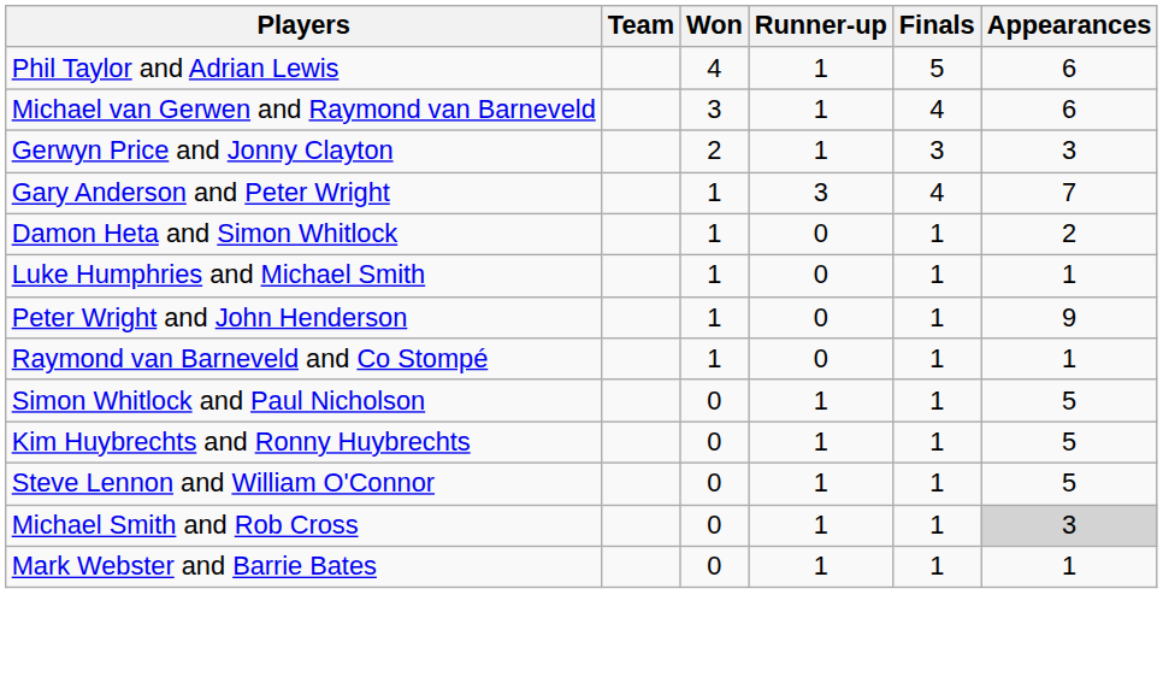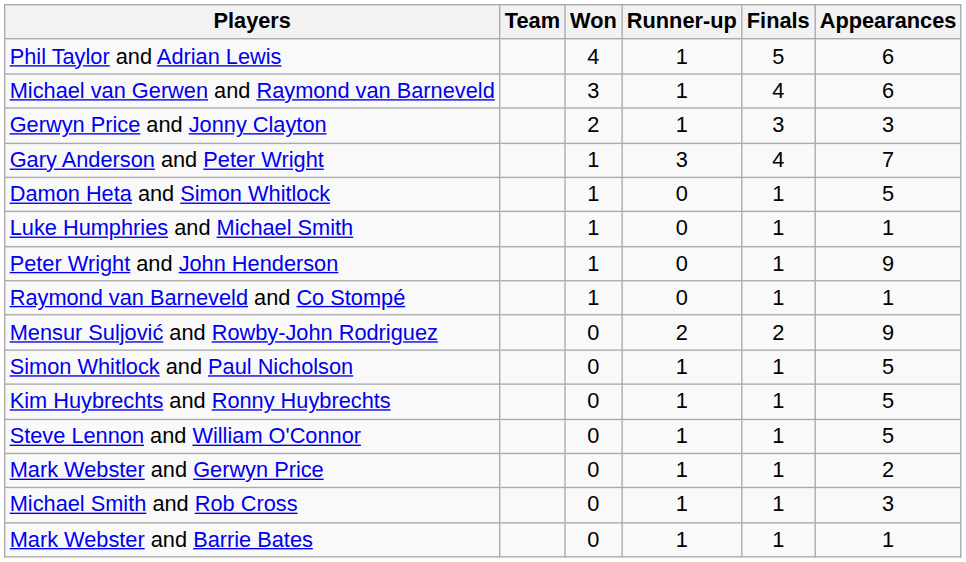 <table class="wikitable sortable">
 <tr>
 <th>Players</th>
 <th>Team</th>
 <th>Won</th>
 <th>Runner-up</th>
 <th>Finals</th>
 <th>Appearances</th>
 </tr>
 <tr>
 <td><a href='#'>Phil Taylor</a> and <a href='#'>Adrian Lewis</a></td>
 <td></td>
 <td align=center>4</td>
 <td align=center>1</td>
 <td align=center>5</td>
 <td align=center>6</td>
 </tr>
 <tr>
 <td><a href='#'>Michael van Gerwen</a> and <a href='#'>Raymond van Barneveld</a></td>
 <td></td>
 <td align=center>3</td>
 <td align=center>1</td>
 <td align=center>4</td>
 <td align=center>6</td>
 </tr>
 <tr>
 <td><a href='#'>Gerwyn Price</a> and <a href='#'>Jonny Clayton</a></td>
 <td></td>
 <td align=center>2</td>
 <td align=center>1</td>
 <td align=center>3</td>
 <td align=center>3</td>
 </tr>
 <tr>
 <td><a href='#'>Gary Anderson</a> and <a href='#'>Peter Wright</a></td>
 <td></td>
 <td align=center>1</td>
 <td align=center>3</td>
 <td align=center>4</td>
 <td align=center>7</td>
 </tr>
 <tr>
 <td><a href='#'>Damon Heta</a> and <a href='#'>Simon Whitlock</a></td>
 <td></td>
 <td align=center>1</td>
 <td align=center>0</td>
 <td align=center>1</td>
-<td align=center>2</td>
+<td align=center>5</td>
 </tr>
 <tr>
 <td><a href='#'>Luke Humphries</a> and <a href='#'>Michael Smith</a></td>
 <td></td>
 <td align=center>1</td>
 <td align=center>0</td>
 <td align=center>1</td>
 <td align=center>1</td>
 </tr>
 <tr>
 <td><a href='#'>Peter Wright</a> and <a href='#'>John Henderson</a></td>
 <td></td>
 <td align=center>1</td>
 <td align=center>0</td>
 <td align=center>1</td>
 <td align=center>9</td>
 </tr>
 <tr>
 <td><a href='#'>Raymond van Barneveld</a> and <a href='#'>Co Stompé</a></td>
 <td></td>
 <td align=center>1</td>
 <td align=center>0</td>
 <td align=center>1</td>
 <td align=center>1</td>
 </tr>
 <tr>
+<td><a href='#'>Mensur Suljović</a> and <a href='#'>Rowby-John Rodriguez</a></td>
+<td></td>
+<td align=center>0</td>
+<td align=center>2</td>
+<td align=center>2</td>
+<td align=center>9</td>
+</tr>
+<tr>
 <td><a href='#'>Simon Whitlock</a> and <a href='#'>Paul Nicholson</a></td>
 <td></td>
 <td align=center>0</td>
 <td align=center>1</td>
 <td align=center>1</td>
 <td align=center>5</td>
 </tr>
 <tr>
 <td><a href='#'>Kim Huybrechts</a> and <a href='#'>Ronny Huybrechts</a></td>
 <td></td>
 <td align=center>0</td>
 <td align=center>1</td>
 <td align=center>1</td>
 <td align=center>5</td>
 </tr>
 <tr>
 <td><a href='#'>Steve Lennon</a> and <a href='#'>William O'Connor</a></td>
 <td></td>
 <td align=center>0</td>
 <td align=center>1</td>
 <td align=center>1</td>
 <td align=center>5</td>
 </tr>
 <tr>
+<td><a href='#'>Mark Webster</a> and <a href='#'>Gerwyn Price</a></td>
+<td></td>
+<td align=center>0</td>
+<td align=center>1</td>
+<td align=center>1</td>
+<td align=center>2</td>
+</tr>
+<tr>
 <td><a href='#'>Michael Smith</a> and <a href='#'>Rob Cross</a></td>
 <td></td>
 <td align=center>0</td>
 <td align=center>1</td>
 <td align=center>1</td>
-<td align=center style="background: lightgrey;">3</td>
+<td align=center>3</td>
 </tr>
 <tr>
 <td><a href='#'>Mark Webster</a> and <a href='#'>Barrie Bates</a></td>
 <td></td>
 <td align=center>0</td>
 <td align=center>1</td>
 <td align=center>1</td>
 <td align=center>1</td>
 </tr>
 </table>
